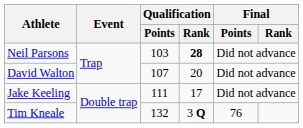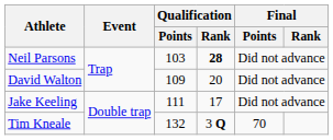 <table class="wikitable" style="font-size:90%">
 <tr>
 <th rowspan=2>Athlete</th>
 <th rowspan=2>Event</th>
 <th colspan=2>Qualification</th>
 <th colspan=2>Final</th>
 </tr>
 <tr style="font-size:95%">
 <th>Points</th>
 <th>Rank</th>
 <th>Points</th>
 <th>Rank</th>
 </tr>
 <tr align=center>
 <td align=left><a href='#'>Neil Parsons</a></td>
 <td align=left rowspan=2><a href='#'>Trap</a></td>
 <td>103</td>
 <td><strong>28</strong></td>
 <td colspan=2>Did not advance</td>
 </tr>
 <tr align=center>
 <td align=left><a href='#'>David Walton</a></td>
-<td>107</td>
+<td>109</td>
 <td>20</td>
 <td colspan=2>Did not advance</td>
 </tr>
 <tr align=center>
 <td align=left><a href='#'>Jake Keeling</a></td>
 <td align=left rowspan=2><a href='#'>Double trap</a></td>
 <td>111</td>
 <td>17</td>
 <td colspan=2>Did not advance</td>
 </tr>
 <tr align=center>
 <td align=left><a href='#'>Tim Kneale</a></td>
 <td>132</td>
 <td>3 <strong>Q</strong></td>
-<td>76</td>
+<td>70</td>
 <td></td>
 </tr>
 </table>
